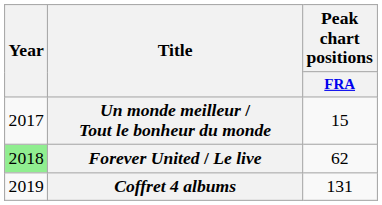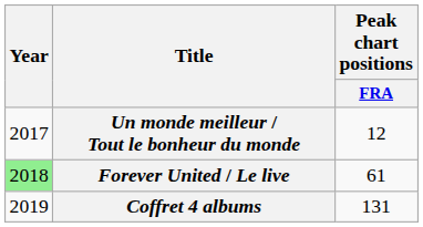 <table class="wikitable plainrowheaders" style="text-align:center;">
 <tr>
 <th scope="col" rowspan="2" style="width:2em;">Year</th>
 <th scope="col" rowspan="2" style="width:14em;">Title</th>
 <th scope="col" colspan="1">Peak chart positions</th>
 </tr>
 <tr>
 <th scope="col" style="width:3em;font-size:85%;"><a href='#'>FRA</a><br></th>
 </tr>
 <tr>
 <td>2017</td>
 <th scope="row"><em>Un monde meilleur</em> / <br><em>Tout le bonheur du monde</em></th>
-<td>15</td>
+<td>12</td>
 </tr>
 <tr>
 <td style="background: lightgreen;">2018</td>
 <th scope="row"><em>Forever United</em> / <em>Le live</em></th>
-<td>62</td>
+<td>61</td>
 </tr>
 <tr>
 <td>2019</td>
 <th scope="row"><em>Coffret 4 albums</em></th>
 <td>131</td>
 </tr>
 </table>
